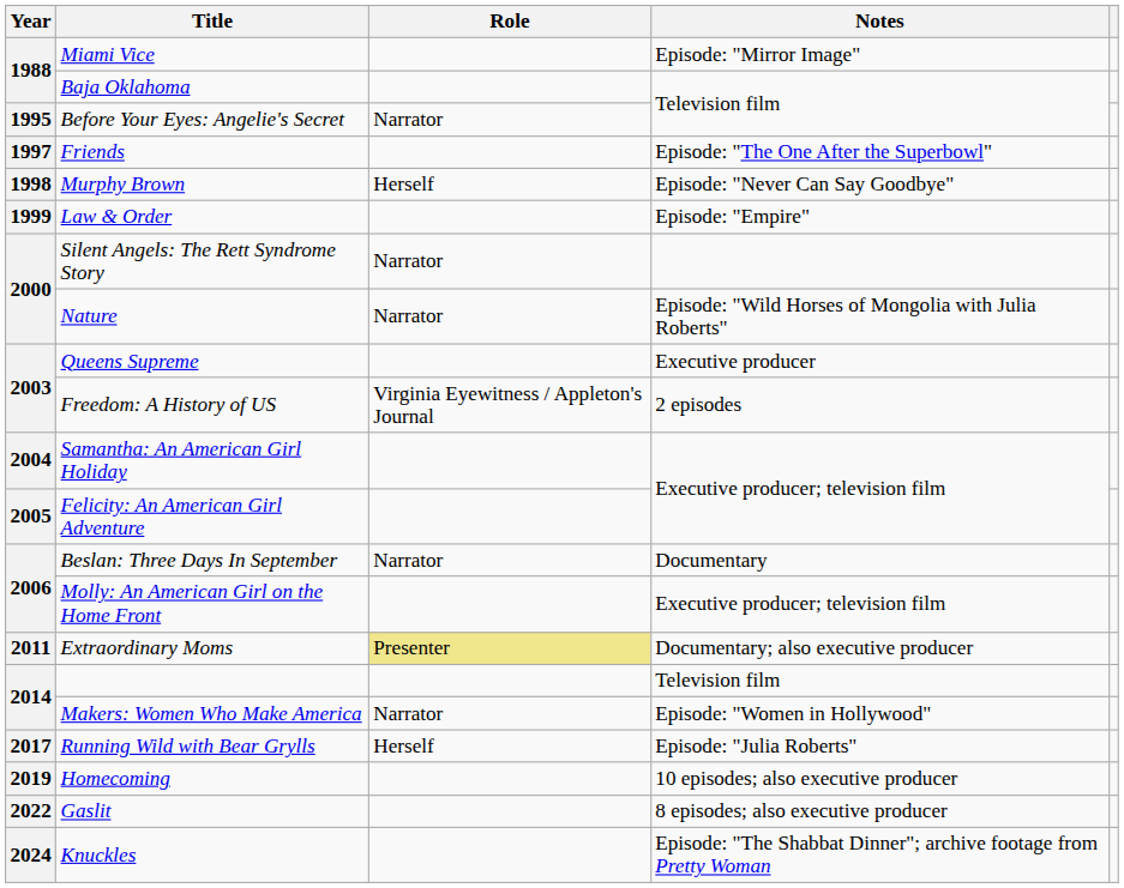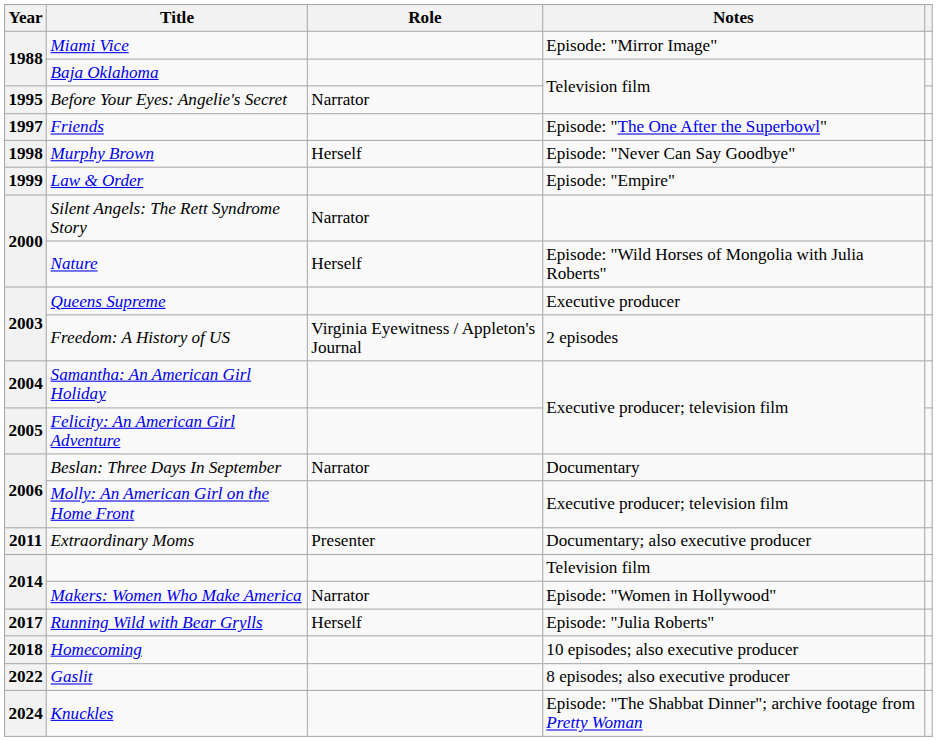 <table class="wikitable plainrowheaders sortable">
 <tr>
 <th scope="col">Year</th>
 <th scope="col">Title</th>
 <th scope="col">Role</th>
 <th scope="col" class="unsortable">Notes</th>
 <th scope="col" class="unsortable"></th>
 </tr>
 <tr>
 <th rowspan="2" scope="row">1988</th>
 <td><em><a href='#'>Miami Vice</a></em></td>
 <td></td>
 <td>Episode: "Mirror Image"</td>
 <td style="text-align:center;"></td>
 </tr>
 <tr>
 <td><em><a href='#'>Baja Oklahoma</a></em></td>
 <td></td>
 <td rowspan="2">Television film</td>
 <td style="text-align:center;"></td>
 </tr>
 <tr>
 <th scope=row>1995</th>
 <td><em>Before Your Eyes: Angelie's Secret</em></td>
 <td>Narrator</td>
 <td style="text-align:center;"></td>
 </tr>
 <tr>
 <th scope=row>1997</th>
 <td><em><a href='#'>Friends</a></em></td>
 <td></td>
 <td>Episode: "<a href='#'>The One After the Superbowl</a>"</td>
 <td style="text-align:center;"></td>
 </tr>
 <tr>
 <th scope=row>1998</th>
 <td><em><a href='#'>Murphy Brown</a></em></td>
 <td>Herself</td>
 <td>Episode: "Never Can Say Goodbye"</td>
 <td style="text-align:center;"></td>
 </tr>
 <tr>
 <th scope=row>1999</th>
 <td><em><a href='#'>Law & Order</a></em></td>
 <td></td>
 <td>Episode: "Empire"</td>
 <td style="text-align:center;"></td>
 </tr>
 <tr>
 <th rowspan="2" scope="row">2000</th>
 <td><em>Silent Angels: The Rett Syndrome Story</em></td>
 <td>Narrator</td>
 <td></td>
 <td style="text-align:center;"></td>
 </tr>
 <tr>
 <td><em><a href='#'>Nature</a></em></td>
-<td>Narrator</td>
+<td>Herself</td>
 <td>Episode: "Wild Horses of Mongolia with Julia Roberts"</td>
 <td style="text-align:center;"></td>
 </tr>
 <tr>
 <th rowspan="2" scope="row">2003</th>
 <td><em><a href='#'>Queens Supreme</a></em></td>
 <td></td>
 <td>Executive producer</td>
 <td style="text-align:center;"></td>
 </tr>
 <tr>
 <td><em>Freedom: A History of US</em></td>
 <td>Virginia Eyewitness / Appleton's Journal</td>
 <td>2 episodes</td>
 <td style="text-align:center;"></td>
 </tr>
 <tr>
 <th scope=row>2004</th>
 <td><em><a href='#'>Samantha: An American Girl Holiday</a></em></td>
 <td></td>
 <td rowspan="2">Executive producer; television film</td>
 <td style="text-align:center;"></td>
 </tr>
 <tr>
 <th scope=row>2005</th>
 <td><em><a href='#'>Felicity: An American Girl Adventure</a></em></td>
 <td></td>
 <td style="text-align:center;"></td>
 </tr>
 <tr>
 <th rowspan="2" scope="row">2006</th>
 <td><em>Beslan: Three Days In September</em></td>
 <td>Narrator</td>
 <td>Documentary</td>
 <td style="text-align:center;"></td>
 </tr>
 <tr>
 <td><em><a href='#'>Molly: An American Girl on the Home Front</a></em></td>
 <td></td>
 <td>Executive producer; television film</td>
 <td style="text-align:center;"></td>
 </tr>
 <tr>
 <th scope=row>2011</th>
 <td><em>Extraordinary Moms</em></td>
-<td style="background: khaki;">Presenter</td>
+<td>Presenter</td>
 <td>Documentary; also executive producer</td>
 <td style="text-align:center;"></td>
 </tr>
 <tr>
 <th rowspan="2" scope="row">2014</th>
 <td><em></em></td>
 <td></td>
 <td>Television film</td>
 <td style="text-align:center;"></td>
 </tr>
 <tr>
 <td><em><a href='#'>Makers: Women Who Make America</a></em></td>
 <td>Narrator</td>
 <td>Episode: "Women in Hollywood"</td>
 <td style="text-align:center;"></td>
 </tr>
 <tr>
 <th scope=row>2017</th>
 <td><em><a href='#'>Running Wild with Bear Grylls</a></em></td>
 <td>Herself</td>
 <td>Episode: "Julia Roberts"</td>
 <td style="text-align:center;"></td>
 </tr>
 <tr>
-<th scope=row>2019</th>
+<th scope=row>2018</th>
 <td><em><a href='#'>Homecoming</a></em></td>
 <td></td>
 <td>10 episodes; also executive producer</td>
 <td style="text-align:center;"></td>
 </tr>
 <tr>
 <th scope=row>2022</th>
 <td><em><a href='#'>Gaslit</a></em></td>
 <td></td>
 <td>8 episodes; also executive producer</td>
 <td style="text-align:center;"></td>
 </tr>
 <tr>
 <th scope=row>2024</th>
 <td><em><a href='#'>Knuckles</a></em></td>
 <td></td>
 <td>Episode: "The Shabbat Dinner"; archive footage from <em><a href='#'>Pretty Woman</a></em></td>
 <td></td>
 </tr>
 </table>
